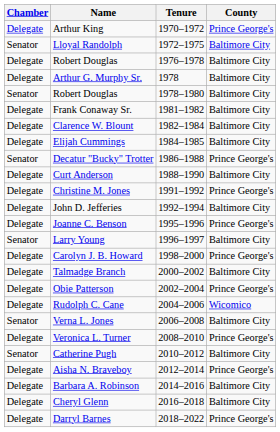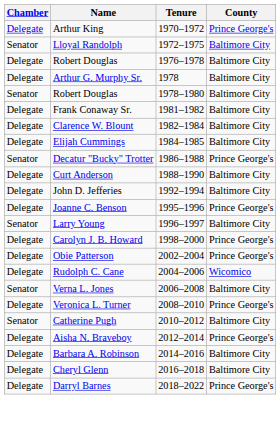 <table class="wikitable sortable">
 <tr>
 <th><a href='#'>Chamber</a></th>
 <th>Name</th>
 <th>Tenure</th>
 <th>County</th>
 </tr>
 <tr>
 <td><a href='#'>Delegate</a></td>
 <td>Arthur King</td>
 <td>1970–1972</td>
 <td><a href='#'>Prince George's</a></td>
 </tr>
 <tr>
 <td>Senator</td>
 <td><a href='#'>Lloyal Randolph</a></td>
 <td>1972–1975</td>
 <td><a href='#'>Baltimore City</a></td>
 </tr>
 <tr>
 <td>Delegate</td>
 <td>Robert Douglas</td>
 <td>1976–1978</td>
 <td>Baltimore City</td>
 </tr>
 <tr>
 <td>Delegate</td>
 <td><a href='#'>Arthur G. Murphy Sr.</a></td>
 <td>1978</td>
 <td>Baltimore City</td>
 </tr>
 <tr>
 <td>Senator</td>
 <td>Robert Douglas</td>
 <td>1978–1980</td>
 <td>Baltimore City</td>
 </tr>
 <tr>
 <td>Delegate</td>
 <td>Frank Conaway Sr.</td>
 <td>1981–1982</td>
 <td>Baltimore City</td>
 </tr>
 <tr>
 <td>Delegate</td>
 <td><a href='#'>Clarence W. Blount</a></td>
 <td>1982–1984</td>
 <td>Baltimore City</td>
 </tr>
 <tr>
 <td>Delegate</td>
 <td> <a href='#'>Elijah Cummings</a></td>
 <td>1984–1985</td>
 <td>Baltimore City</td>
 </tr>
 <tr>
 <td>Senator</td>
 <td> <a href='#'>Decatur "Bucky" Trotter</a></td>
 <td>1986–1988</td>
 <td>Prince George's</td>
 </tr>
 <tr>
 <td>Delegate</td>
 <td> <a href='#'>Curt Anderson</a></td>
 <td>1988–1990</td>
 <td>Baltimore City</td>
 </tr>
 <tr>
 <td>Delegate</td>
-<td> <a href='#'>Christine M. Jones</a></td>
-<td>1991–1992</td>
-<td>Prince George's</td>
-</tr>
-<tr>
-<td>Delegate</td>
 <td>John D. Jefferies</td>
 <td>1992–1994</td>
 <td>Baltimore City</td>
 </tr>
 <tr>
 <td>Delegate</td>
 <td> <a href='#'>Joanne C. Benson</a></td>
 <td>1995–1996</td>
 <td>Prince George's</td>
 </tr>
 <tr>
 <td>Senator</td>
 <td><a href='#'>Larry Young</a></td>
 <td>1996–1997</td>
 <td>Baltimore City</td>
 </tr>
 <tr>
 <td>Delegate</td>
 <td> <a href='#'>Carolyn J. B. Howard</a></td>
 <td>1998–2000</td>
 <td>Prince George's</td>
-</tr>
-<tr>
-<td>Delegate</td>
-<td> <a href='#'>Talmadge Branch</a></td>
-<td>2000–2002</td>
-<td>Baltimore City</td>
 </tr>
 <tr>
 <td>Delegate</td>
 <td><a href='#'>Obie Patterson</a></td>
 <td>2002–2004</td>
 <td>Prince George's</td>
 </tr>
 <tr>
 <td>Delegate</td>
 <td> <a href='#'>Rudolph C. Cane</a></td>
 <td>2004–2006</td>
 <td><a href='#'>Wicomico</a></td>
 </tr>
 <tr>
 <td>Senator</td>
 <td> <a href='#'>Verna L. Jones</a></td>
 <td>2006–2008</td>
 <td>Baltimore City</td>
 </tr>
 <tr>
 <td>Delegate</td>
 <td> <a href='#'>Veronica L. Turner</a></td>
 <td>2008–2010</td>
 <td>Prince George's</td>
 </tr>
 <tr>
 <td>Senator</td>
 <td> <a href='#'>Catherine Pugh</a></td>
 <td>2010–2012</td>
 <td>Baltimore City</td>
 </tr>
 <tr>
 <td>Delegate</td>
 <td> <a href='#'>Aisha N. Braveboy</a></td>
 <td>2012–2014</td>
 <td>Prince George's</td>
 </tr>
 <tr>
 <td>Delegate</td>
 <td> <a href='#'>Barbara A. Robinson</a></td>
 <td>2014–2016</td>
 <td>Baltimore City</td>
 </tr>
 <tr>
 <td>Delegate</td>
 <td> <a href='#'>Cheryl Glenn</a></td>
 <td>2016–2018</td>
 <td>Baltimore City</td>
 </tr>
 <tr>
 <td>Delegate</td>
 <td> <a href='#'>Darryl Barnes</a></td>
 <td>2018–2022</td>
 <td>Prince George's</td>
 </tr>
 </table>
